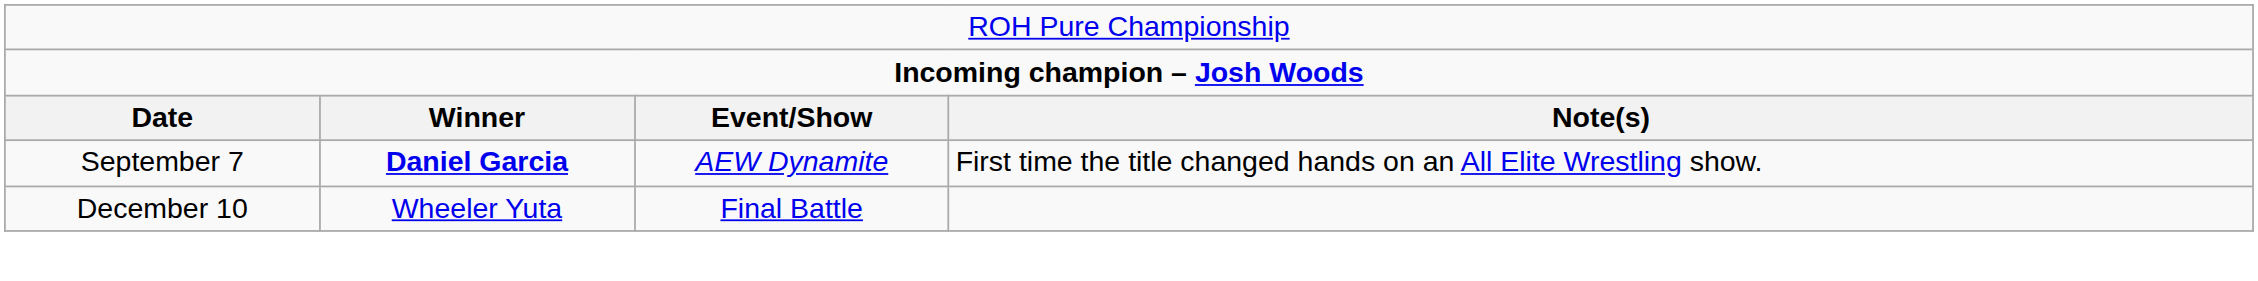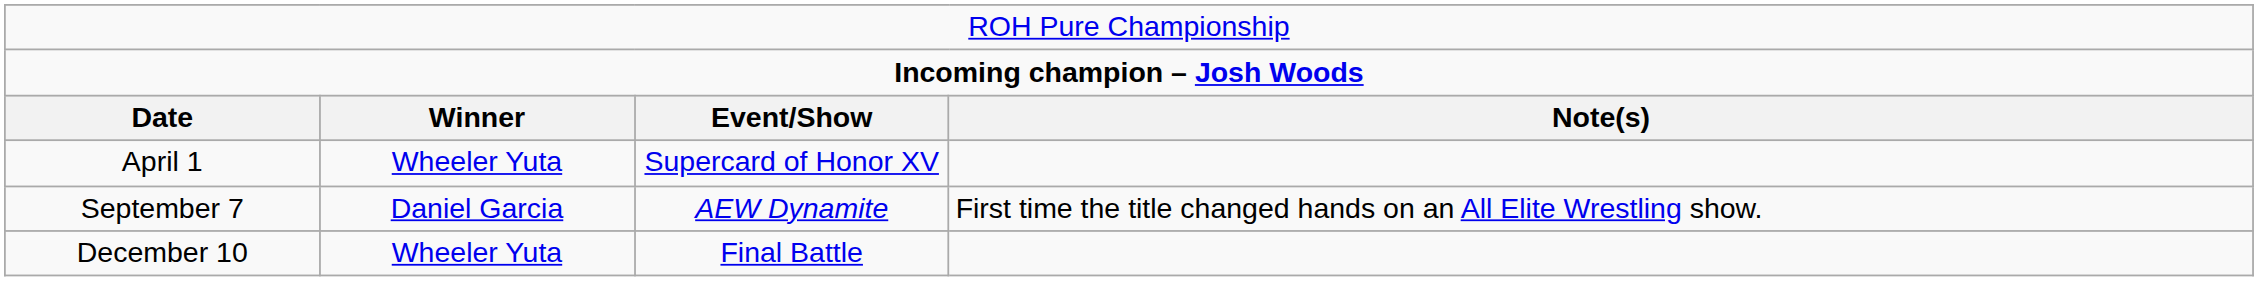 <table class="wikitable" style="text-align:center; width:100%;">
 <tr>
 <td colspan="4" style="text-align: center;"><a href='#'>ROH Pure Championship</a></td>
 </tr>
 <tr>
 <td colspan="4" style="text-align: center;"><strong>Incoming champion – <a href='#'>Josh Woods</a></strong></td>
 </tr>
 <tr>
 <th width=14%>Date</th>
 <th width=14%>Winner</th>
 <th width=14%>Event/Show</th>
 <th width=58%>Note(s)</th>
 </tr>
 <tr>
+<td>April 1</td>
+<td><a href='#'>Wheeler Yuta</a></td>
+<td><a href='#'>Supercard of Honor XV</a></td>
+<td></td>
+</tr>
+<tr>
 <td>September 7</td>
-<td><strong><a href='#'>Daniel Garcia</a></strong></td>
+<td><a href='#'>Daniel Garcia</a></td>
 <td><em><a href='#'>AEW Dynamite</a></em></td>
 <td align=left>First time the title changed hands on an <a href='#'>All Elite Wrestling</a> show.</td>
 </tr>
 <tr>
 <td>December 10</td>
 <td><a href='#'>Wheeler Yuta</a></td>
 <td><a href='#'>Final Battle</a></td>
 <td></td>
 </tr>
 </table>
